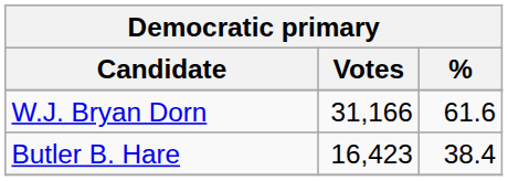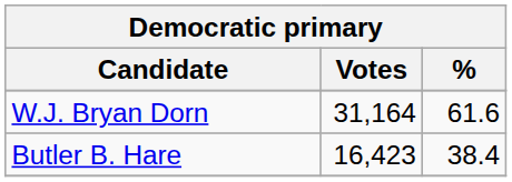 <table class="wikitable" align="left" style="margin: 1em 1em 1em 0; font-size: 95%;">
 <tr>
 <th colspan="3">Democratic primary</th>
 </tr>
 <tr>
 <th colspan="1" style="width: 170px">Candidate</th>
 <th style="width: 50px">Votes</th>
 <th style="width: 40px">%</th>
 </tr>
 <tr>
 </tr>
 <tr>
 <td><a href='#'>W.J. Bryan Dorn</a></td>
-<td align="right">31,166</td>
+<td align="right">31,164</td>
 <td align="right">61.6</td>
 </tr>
 <tr>
 <td><a href='#'>Butler B. Hare</a></td>
 <td align="right">16,423</td>
 <td align="right">38.4</td>
 </tr>
 <tr>
 </tr>
 </table>
